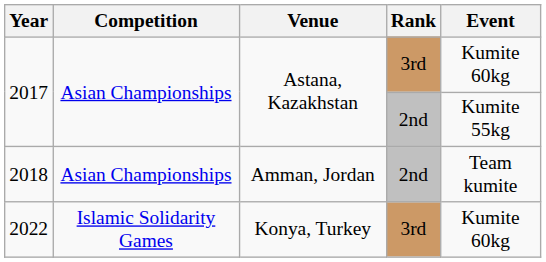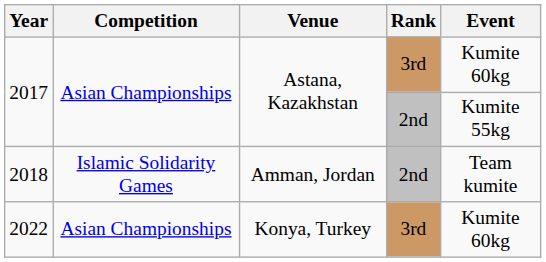 <table class="wikitable sortable" width=45% style="font-size:90%; text-align:center;">
 <tr>
 <th>Year</th>
 <th>Competition</th>
 <th>Venue</th>
 <th>Rank</th>
 <th>Event</th>
 </tr>
 <tr>
 <td rowspan=2>2017</td>
 <td rowspan=2><a href='#'>Asian Championships</a></td>
 <td rowspan=2>Astana, Kazakhstan</td>
 <td bgcolor="cc9966">3rd</td>
 <td>Kumite 60kg</td>
 </tr>
 <tr>
 <td bgcolor="silver">2nd</td>
 <td>Kumite 55kg</td>
 </tr>
 <tr>
 <td>2018</td>
-<td><a href='#'>Asian Championships</a></td>
+<td><a href='#'>Islamic Solidarity Games</a></td>
 <td>Amman, Jordan</td>
 <td bgcolor="silver">2nd</td>
 <td>Team kumite</td>
 </tr>
 <tr>
 <td>2022</td>
-<td><a href='#'>Islamic Solidarity Games</a></td>
+<td><a href='#'>Asian Championships</a></td>
 <td>Konya, Turkey</td>
 <td bgcolor="cc9966">3rd</td>
 <td>Kumite 60kg</td>
 </tr>
 </table>
